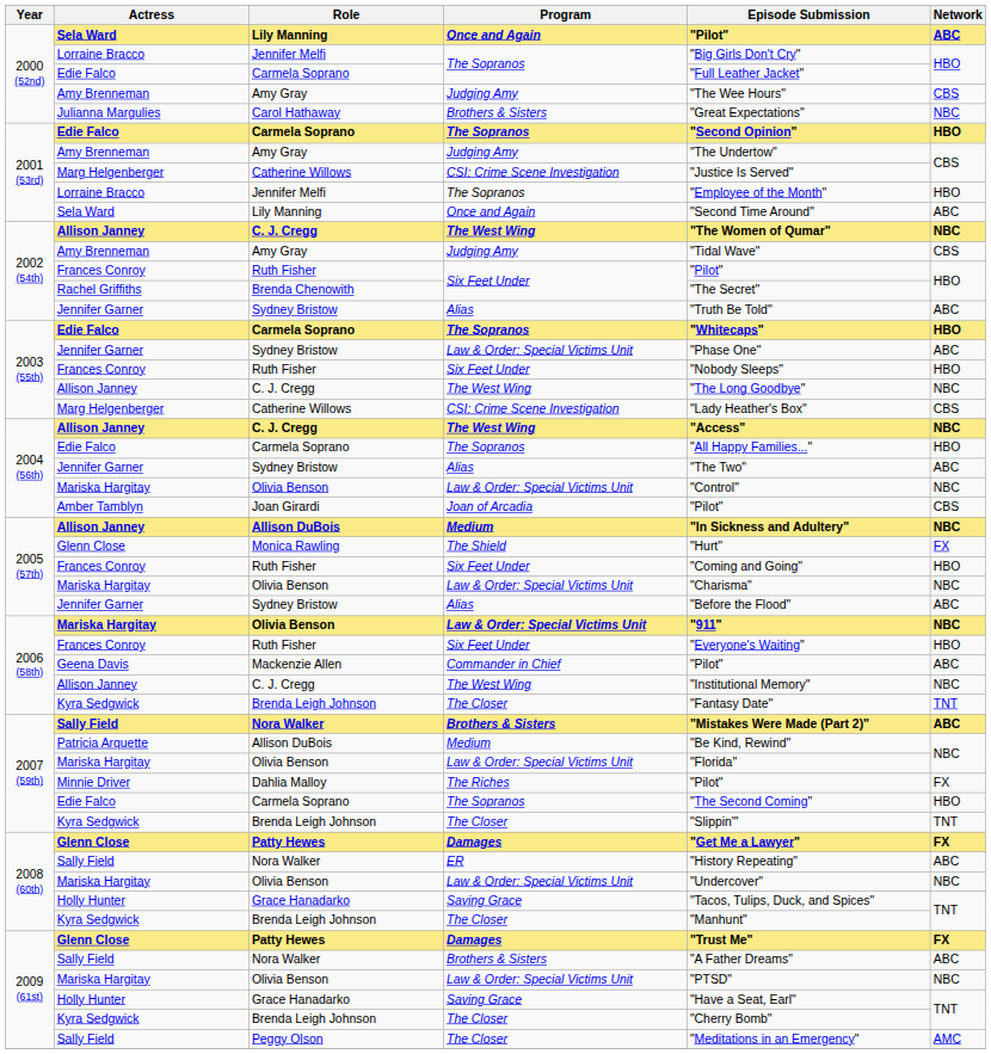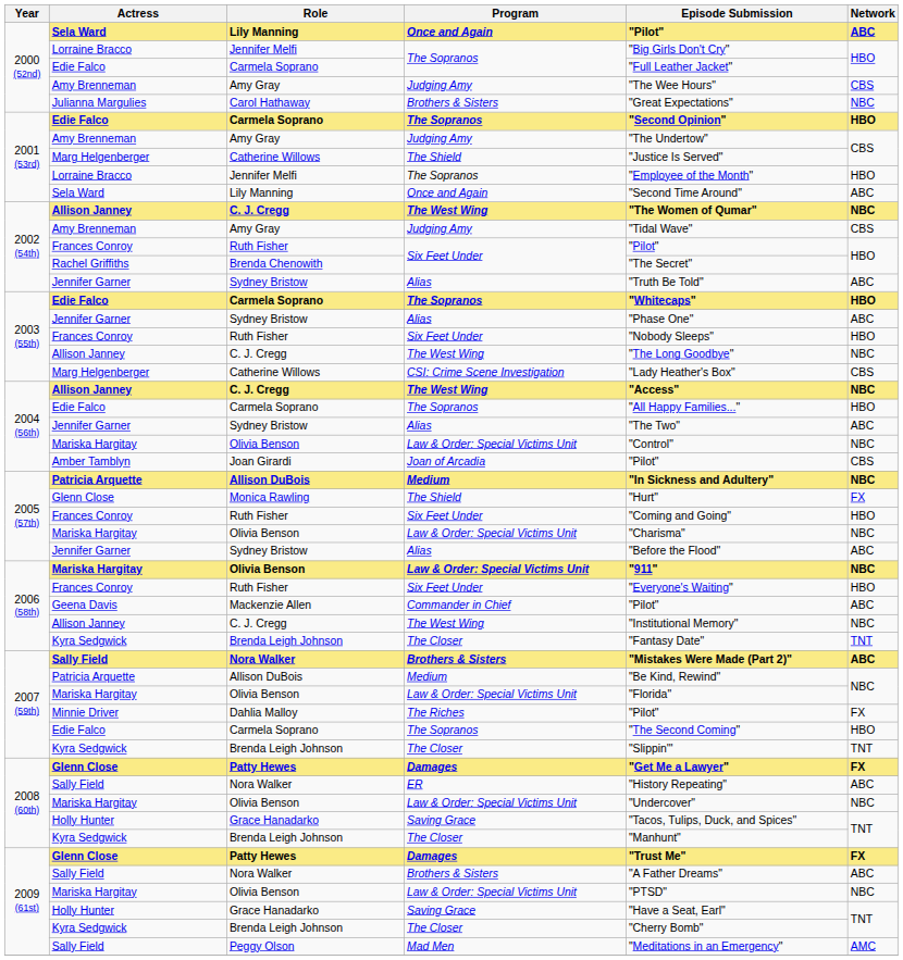 <table class="wikitable" style="width:100%; text-align: left;">
 <tr style="background:#bebebe;">
 <th style="width:5%;">Year</th>
 <th style="width:20%;">Actress</th>
 <th style="width:20%;">Role</th>
 <th style="width:25%;">Program</th>
 <th style="width:25%;">Episode Submission</th>
 <th style="width:5%;">Network</th>
 </tr>
 <tr>
 <td rowspan="5" style="text-align:center">2000<br><small><a href='#'>(52nd)</a></small><br></td>
 <td style="background:#FAEB86"><strong><a href='#'>Sela Ward</a></strong></td>
 <td style="background:#FAEB86"><strong>Lily Manning</strong></td>
 <td style="background:#FAEB86"><strong><em><a href='#'>Once and Again</a></em></strong></td>
 <td style="background:#FAEB86"><strong>"Pilot"</strong></td>
 <td style="background:#FAEB86"><strong><a href='#'>ABC</a></strong></td>
 </tr>
 <tr>
 <td><a href='#'>Lorraine Bracco</a></td>
 <td><a href='#'>Jennifer Melfi</a></td>
 <td rowspan="2"><em><a href='#'>The Sopranos</a></em></td>
 <td>"<a href='#'>Big Girls Don't Cry</a>"</td>
 <td rowspan="2"><a href='#'>HBO</a></td>
 </tr>
 <tr>
 <td><a href='#'>Edie Falco</a></td>
 <td><a href='#'>Carmela Soprano</a></td>
 <td>"<a href='#'>Full Leather Jacket</a>"</td>
 </tr>
 <tr>
 <td><a href='#'>Amy Brenneman</a></td>
 <td>Amy Gray</td>
 <td><em><a href='#'>Judging Amy</a></em></td>
 <td>"The Wee Hours"</td>
 <td><a href='#'>CBS</a></td>
 </tr>
 <tr>
 <td><a href='#'>Julianna Margulies</a></td>
 <td><a href='#'>Carol Hathaway</a></td>
 <td><a href='#'><em>Brothers & Sisters</em></a></td>
 <td>"Great Expectations"</td>
 <td><a href='#'>NBC</a></td>
 </tr>
 <tr>
 <td rowspan="5" style="text-align:center">2001<br><small><a href='#'>(53rd)</a></small><br></td>
 <td style="background:#FAEB86"><strong><a href='#'>Edie Falco</a></strong></td>
 <td style="background:#FAEB86"><strong>Carmela Soprano</strong></td>
 <td style="background:#FAEB86"><strong><em><a href='#'>The Sopranos</a></em></strong></td>
 <td style="background:#FAEB86"><strong>"<a href='#'>Second Opinion</a>"</strong></td>
 <td style="background:#FAEB86"><strong>HBO</strong></td>
 </tr>
 <tr>
 <td><a href='#'>Amy Brenneman</a></td>
 <td>Amy Gray</td>
 <td><em><a href='#'>Judging Amy</a></em></td>
 <td>"The Undertow"</td>
 <td rowspan="2">CBS</td>
 </tr>
 <tr>
 <td><a href='#'>Marg Helgenberger</a></td>
 <td><a href='#'>Catherine Willows</a></td>
-<td><em><a href='#'>CSI: Crime Scene Investigation</a></em></td>
+<td><em><a href='#'>The Shield</a></em></td>
 <td>"Justice Is Served"</td>
 </tr>
 <tr>
 <td><a href='#'>Lorraine Bracco</a></td>
 <td>Jennifer Melfi</td>
 <td><em>The Sopranos</em></td>
 <td>"<a href='#'>Employee of the Month</a>"</td>
 <td>HBO</td>
 </tr>
 <tr>
 <td><a href='#'>Sela Ward</a></td>
 <td>Lily Manning</td>
 <td><em><a href='#'>Once and Again</a></em></td>
 <td>"Second Time Around"</td>
 <td>ABC</td>
 </tr>
 <tr>
 <td rowspan="5" style="text-align:center">2002<br><small><a href='#'>(54th)</a></small><br></td>
 <td style="background:#FAEB86"><strong><a href='#'>Allison Janney</a></strong></td>
 <td style="background:#FAEB86"><strong><a href='#'>C. J. Cregg</a></strong></td>
 <td style="background:#FAEB86"><strong><em><a href='#'>The West Wing</a></em></strong></td>
 <td style="background:#FAEB86"><strong>"The Women of Qumar"</strong></td>
 <td style="background:#FAEB86"><strong>NBC</strong></td>
 </tr>
 <tr>
 <td><a href='#'>Amy Brenneman</a></td>
 <td>Amy Gray</td>
 <td><em><a href='#'>Judging Amy</a></em></td>
 <td>"Tidal Wave"</td>
 <td>CBS</td>
 </tr>
 <tr>
 <td><a href='#'>Frances Conroy</a></td>
 <td><a href='#'>Ruth Fisher</a></td>
 <td rowspan="2"><em><a href='#'>Six Feet Under</a></em></td>
 <td>"<a href='#'>Pilot</a>"</td>
 <td rowspan="2">HBO</td>
 </tr>
 <tr>
 <td><a href='#'>Rachel Griffiths</a></td>
 <td><a href='#'>Brenda Chenowith</a></td>
 <td>"The Secret"</td>
 </tr>
 <tr>
 <td><a href='#'>Jennifer Garner</a></td>
 <td><a href='#'>Sydney Bristow</a></td>
 <td><em><a href='#'>Alias</a></em></td>
 <td>"Truth Be Told"</td>
 <td>ABC</td>
 </tr>
 <tr>
 <td rowspan="5" style="text-align:center">2003<br><small><a href='#'>(55th)</a></small><br></td>
 <td style="background:#FAEB86"><strong><a href='#'>Edie Falco</a></strong></td>
 <td style="background:#FAEB86"><strong>Carmela Soprano</strong></td>
 <td style="background:#FAEB86"><strong><em><a href='#'>The Sopranos</a></em></strong></td>
 <td style="background:#FAEB86"><strong>"<a href='#'>Whitecaps</a>"</strong></td>
 <td style="background:#FAEB86"><strong>HBO</strong></td>
 </tr>
 <tr>
 <td><a href='#'>Jennifer Garner</a></td>
 <td>Sydney Bristow</td>
-<td><em><a href='#'>Law & Order: Special Victims Unit</a></em></td>
+<td><a href='#'><em>Alias</em></a></td>
 <td>"Phase One"</td>
 <td>ABC</td>
 </tr>
 <tr>
 <td><a href='#'>Frances Conroy</a></td>
 <td>Ruth Fisher</td>
 <td><a href='#'><em>Six Feet Under</em></a></td>
 <td>"Nobody Sleeps"</td>
 <td>HBO</td>
 </tr>
 <tr>
 <td><a href='#'>Allison Janney</a></td>
 <td>C. J. Cregg</td>
 <td><em><a href='#'>The West Wing</a></em></td>
 <td>"<a href='#'>The Long Goodbye</a>"</td>
 <td>NBC</td>
 </tr>
 <tr>
 <td><a href='#'>Marg Helgenberger</a></td>
 <td>Catherine Willows</td>
 <td><em><a href='#'>CSI: Crime Scene Investigation</a></em></td>
 <td>"Lady Heather's Box"</td>
 <td>CBS</td>
 </tr>
 <tr>
 <td rowspan="5" style="text-align:center">2004<br><small><a href='#'>(56th)</a></small><br></td>
 <td style="background:#FAEB86"><strong><a href='#'>Allison Janney</a></strong></td>
 <td style="background:#FAEB86"><strong>C. J. Cregg</strong></td>
 <td style="background:#FAEB86"><strong><em><a href='#'>The West Wing</a></em></strong></td>
 <td style="background:#FAEB86"><strong>"Access"</strong></td>
 <td style="background:#FAEB86"><strong>NBC</strong></td>
 </tr>
 <tr>
 <td><a href='#'>Edie Falco</a></td>
 <td>Carmela Soprano</td>
 <td><em><a href='#'>The Sopranos</a></em></td>
 <td>"<a href='#'>All Happy Families...</a>"</td>
 <td>HBO</td>
 </tr>
 <tr>
 <td><a href='#'>Jennifer Garner</a></td>
 <td>Sydney Bristow</td>
 <td><a href='#'><em>Alias</em></a></td>
 <td>"The Two"</td>
 <td>ABC</td>
 </tr>
 <tr>
 <td><a href='#'>Mariska Hargitay</a></td>
 <td><a href='#'>Olivia Benson</a></td>
 <td><em><a href='#'>Law & Order: Special Victims Unit</a></em></td>
 <td>"Control"</td>
 <td>NBC</td>
 </tr>
 <tr>
 <td><a href='#'>Amber Tamblyn</a></td>
 <td>Joan Girardi</td>
 <td><em><a href='#'>Joan of Arcadia</a></em></td>
 <td>"Pilot"</td>
 <td>CBS</td>
 </tr>
 <tr>
 <td rowspan="5" style="text-align:center">2005<br><small><a href='#'>(57th)</a></small><br></td>
-<td style="background:#FAEB86"><strong><a href='#'>Allison Janney</a></strong></td>
+<td style="background:#FAEB86"><strong><a href='#'>Patricia Arquette</a></strong></td>
 <td style="background:#FAEB86"><strong><a href='#'>Allison DuBois</a></strong></td>
 <td style="background:#FAEB86"><strong><em><a href='#'>Medium</a></em></strong></td>
 <td style="background:#FAEB86"><strong>"In Sickness and Adultery"</strong></td>
 <td style="background:#FAEB86"><strong>NBC</strong></td>
 </tr>
 <tr>
 <td><a href='#'>Glenn Close</a></td>
 <td><a href='#'>Monica Rawling</a></td>
 <td><em><a href='#'>The Shield</a></em></td>
 <td>"Hurt"</td>
 <td><a href='#'>FX</a></td>
 </tr>
 <tr>
 <td><a href='#'>Frances Conroy</a></td>
 <td>Ruth Fisher</td>
 <td><a href='#'><em>Six Feet Under</em></a></td>
 <td>"Coming and Going"</td>
 <td>HBO</td>
 </tr>
 <tr>
 <td><a href='#'>Mariska Hargitay</a></td>
 <td>Olivia Benson</td>
 <td><em><a href='#'>Law & Order: Special Victims Unit</a></em></td>
 <td>"Charisma"</td>
 <td>NBC</td>
 </tr>
 <tr>
 <td><a href='#'>Jennifer Garner</a></td>
 <td>Sydney Bristow</td>
 <td><a href='#'><em>Alias</em></a></td>
 <td>"Before the Flood"</td>
 <td>ABC</td>
 </tr>
 <tr>
 <td rowspan="5" style="text-align:center">2006<br><small><a href='#'>(58th)</a></small><br></td>
 <td style="background:#FAEB86"><strong><a href='#'>Mariska Hargitay</a></strong></td>
 <td style="background:#FAEB86"><strong>Olivia Benson</strong></td>
 <td style="background:#FAEB86"><strong><em><a href='#'>Law & Order: Special Victims Unit</a></em></strong></td>
 <td style="background:#FAEB86"><strong>"<a href='#'>911</a>"</strong></td>
 <td style="background:#FAEB86"><strong>NBC</strong></td>
 </tr>
 <tr>
 <td><a href='#'>Frances Conroy</a></td>
 <td>Ruth Fisher</td>
 <td><a href='#'><em>Six Feet Under</em></a></td>
 <td>"<a href='#'>Everyone's Waiting</a>"</td>
 <td>HBO</td>
 </tr>
 <tr>
 <td><a href='#'>Geena Davis</a></td>
 <td>Mackenzie Allen</td>
 <td><em><a href='#'>Commander in Chief</a></em></td>
 <td>"Pilot"</td>
 <td>ABC</td>
 </tr>
 <tr>
 <td><a href='#'>Allison Janney</a></td>
 <td>C. J. Cregg</td>
 <td><em><a href='#'>The West Wing</a></em></td>
 <td>"Institutional Memory"</td>
 <td>NBC</td>
 </tr>
 <tr>
 <td><a href='#'>Kyra Sedgwick</a></td>
 <td><a href='#'>Brenda Leigh Johnson</a></td>
 <td><em><a href='#'>The Closer</a></em></td>
 <td>"Fantasy Date"</td>
 <td><a href='#'>TNT</a></td>
 </tr>
 <tr>
 <td rowspan="6" style="text-align:center">2007<br><small><a href='#'>(59th)</a></small><br></td>
 <td style="background:#FAEB86"><strong><a href='#'>Sally Field</a></strong></td>
 <td style="background:#FAEB86"><strong><a href='#'>Nora Walker</a></strong></td>
 <td style="background:#FAEB86"><strong><em><a href='#'>Brothers & Sisters</a></em></strong></td>
 <td style="background:#FAEB86"><strong>"Mistakes Were Made (Part 2)"</strong></td>
 <td style="background:#FAEB86"><strong>ABC</strong></td>
 </tr>
 <tr>
 <td><a href='#'>Patricia Arquette</a></td>
 <td>Allison DuBois</td>
 <td><a href='#'><em>Medium</em></a></td>
 <td>"Be Kind, Rewind"</td>
 <td rowspan="2">NBC</td>
 </tr>
 <tr>
 <td><a href='#'>Mariska Hargitay</a></td>
 <td>Olivia Benson</td>
 <td><em><a href='#'>Law & Order: Special Victims Unit</a></em></td>
 <td>"Florida"</td>
 </tr>
 <tr>
 <td><a href='#'>Minnie Driver</a></td>
 <td>Dahlia Malloy</td>
 <td><em><a href='#'>The Riches</a></em></td>
 <td>"Pilot"</td>
 <td>FX</td>
 </tr>
 <tr>
 <td><a href='#'>Edie Falco</a></td>
 <td>Carmela Soprano</td>
 <td><em><a href='#'>The Sopranos</a></em></td>
 <td>"<a href='#'>The Second Coming</a>"</td>
 <td>HBO</td>
 </tr>
 <tr>
 <td><a href='#'>Kyra Sedgwick</a></td>
 <td>Brenda Leigh Johnson</td>
 <td><em><a href='#'>The Closer</a></em></td>
 <td>"Slippin'"</td>
 <td>TNT</td>
 </tr>
 <tr>
 <td rowspan="5" style="text-align:center">2008<br><small><a href='#'>(60th)</a></small><br></td>
 <td style="background:#FAEB86"><strong><a href='#'>Glenn Close</a></strong></td>
 <td style="background:#FAEB86"><strong><a href='#'>Patty Hewes</a></strong></td>
 <td style="background:#FAEB86"><strong><em><a href='#'>Damages</a></em></strong></td>
 <td style="background:#FAEB86"><strong>"<a href='#'>Get Me a Lawyer</a>"</strong></td>
 <td style="background:#FAEB86"><strong>FX</strong></td>
 </tr>
 <tr>
 <td><a href='#'>Sally Field</a></td>
 <td>Nora Walker</td>
 <td><em><a href='#'>ER</a></em></td>
 <td>"History Repeating"</td>
 <td>ABC</td>
 </tr>
 <tr>
 <td><a href='#'>Mariska Hargitay</a></td>
 <td>Olivia Benson</td>
 <td><em><a href='#'>Law & Order: Special Victims Unit</a></em></td>
 <td>"Undercover"</td>
 <td>NBC</td>
 </tr>
 <tr>
 <td><a href='#'>Holly Hunter</a></td>
 <td><a href='#'>Grace Hanadarko</a></td>
 <td><em><a href='#'>Saving Grace</a></em></td>
 <td>"Tacos, Tulips, Duck, and Spices"</td>
 <td rowspan="2">TNT</td>
 </tr>
 <tr>
 <td><a href='#'>Kyra Sedgwick</a></td>
 <td>Brenda Leigh Johnson</td>
 <td><em><a href='#'>The Closer</a></em></td>
 <td>"Manhunt"</td>
 </tr>
 <tr>
 <td rowspan="6" style="text-align:center">2009<br><small><a href='#'>(61st)</a></small><br></td>
 <td style="background:#FAEB86"><strong><a href='#'>Glenn Close</a></strong></td>
 <td style="background:#FAEB86"><strong>Patty Hewes</strong></td>
 <td style="background:#FAEB86"><a href='#'><strong><em>Damages</em></strong></a></td>
 <td style="background:#FAEB86"><strong>"Trust Me"</strong></td>
 <td style="background:#FAEB86"><strong>FX</strong></td>
 </tr>
 <tr>
 <td><a href='#'>Sally Field</a></td>
 <td>Nora Walker</td>
 <td><a href='#'><em>Brothers & Sisters</em></a></td>
 <td>"A Father Dreams"</td>
 <td>ABC</td>
 </tr>
 <tr>
 <td><a href='#'>Mariska Hargitay</a></td>
 <td>Olivia Benson</td>
 <td><em><a href='#'>Law & Order: Special Victims Unit</a></em></td>
 <td>"PTSD"</td>
 <td>NBC</td>
 </tr>
 <tr>
 <td><a href='#'>Holly Hunter</a></td>
 <td>Grace Hanadarko</td>
 <td><a href='#'><em>Saving Grace</em></a></td>
 <td>"Have a Seat, Earl"</td>
 <td rowspan="2">TNT</td>
 </tr>
 <tr>
 <td><a href='#'>Kyra Sedgwick</a></td>
 <td>Brenda Leigh Johnson</td>
 <td><em><a href='#'>The Closer</a></em></td>
 <td>"Cherry Bomb"</td>
 </tr>
 <tr>
 <td><a href='#'>Sally Field</a></td>
 <td><a href='#'>Peggy Olson</a></td>
-<td><em><a href='#'>The Closer</a></em></td>
+<td><em><a href='#'>Mad Men</a></em></td>
 <td>"<a href='#'>Meditations in an Emergency</a>"</td>
 <td><a href='#'>AMC</a></td>
 </tr>
 <tr>
 </tr>
 </table>
